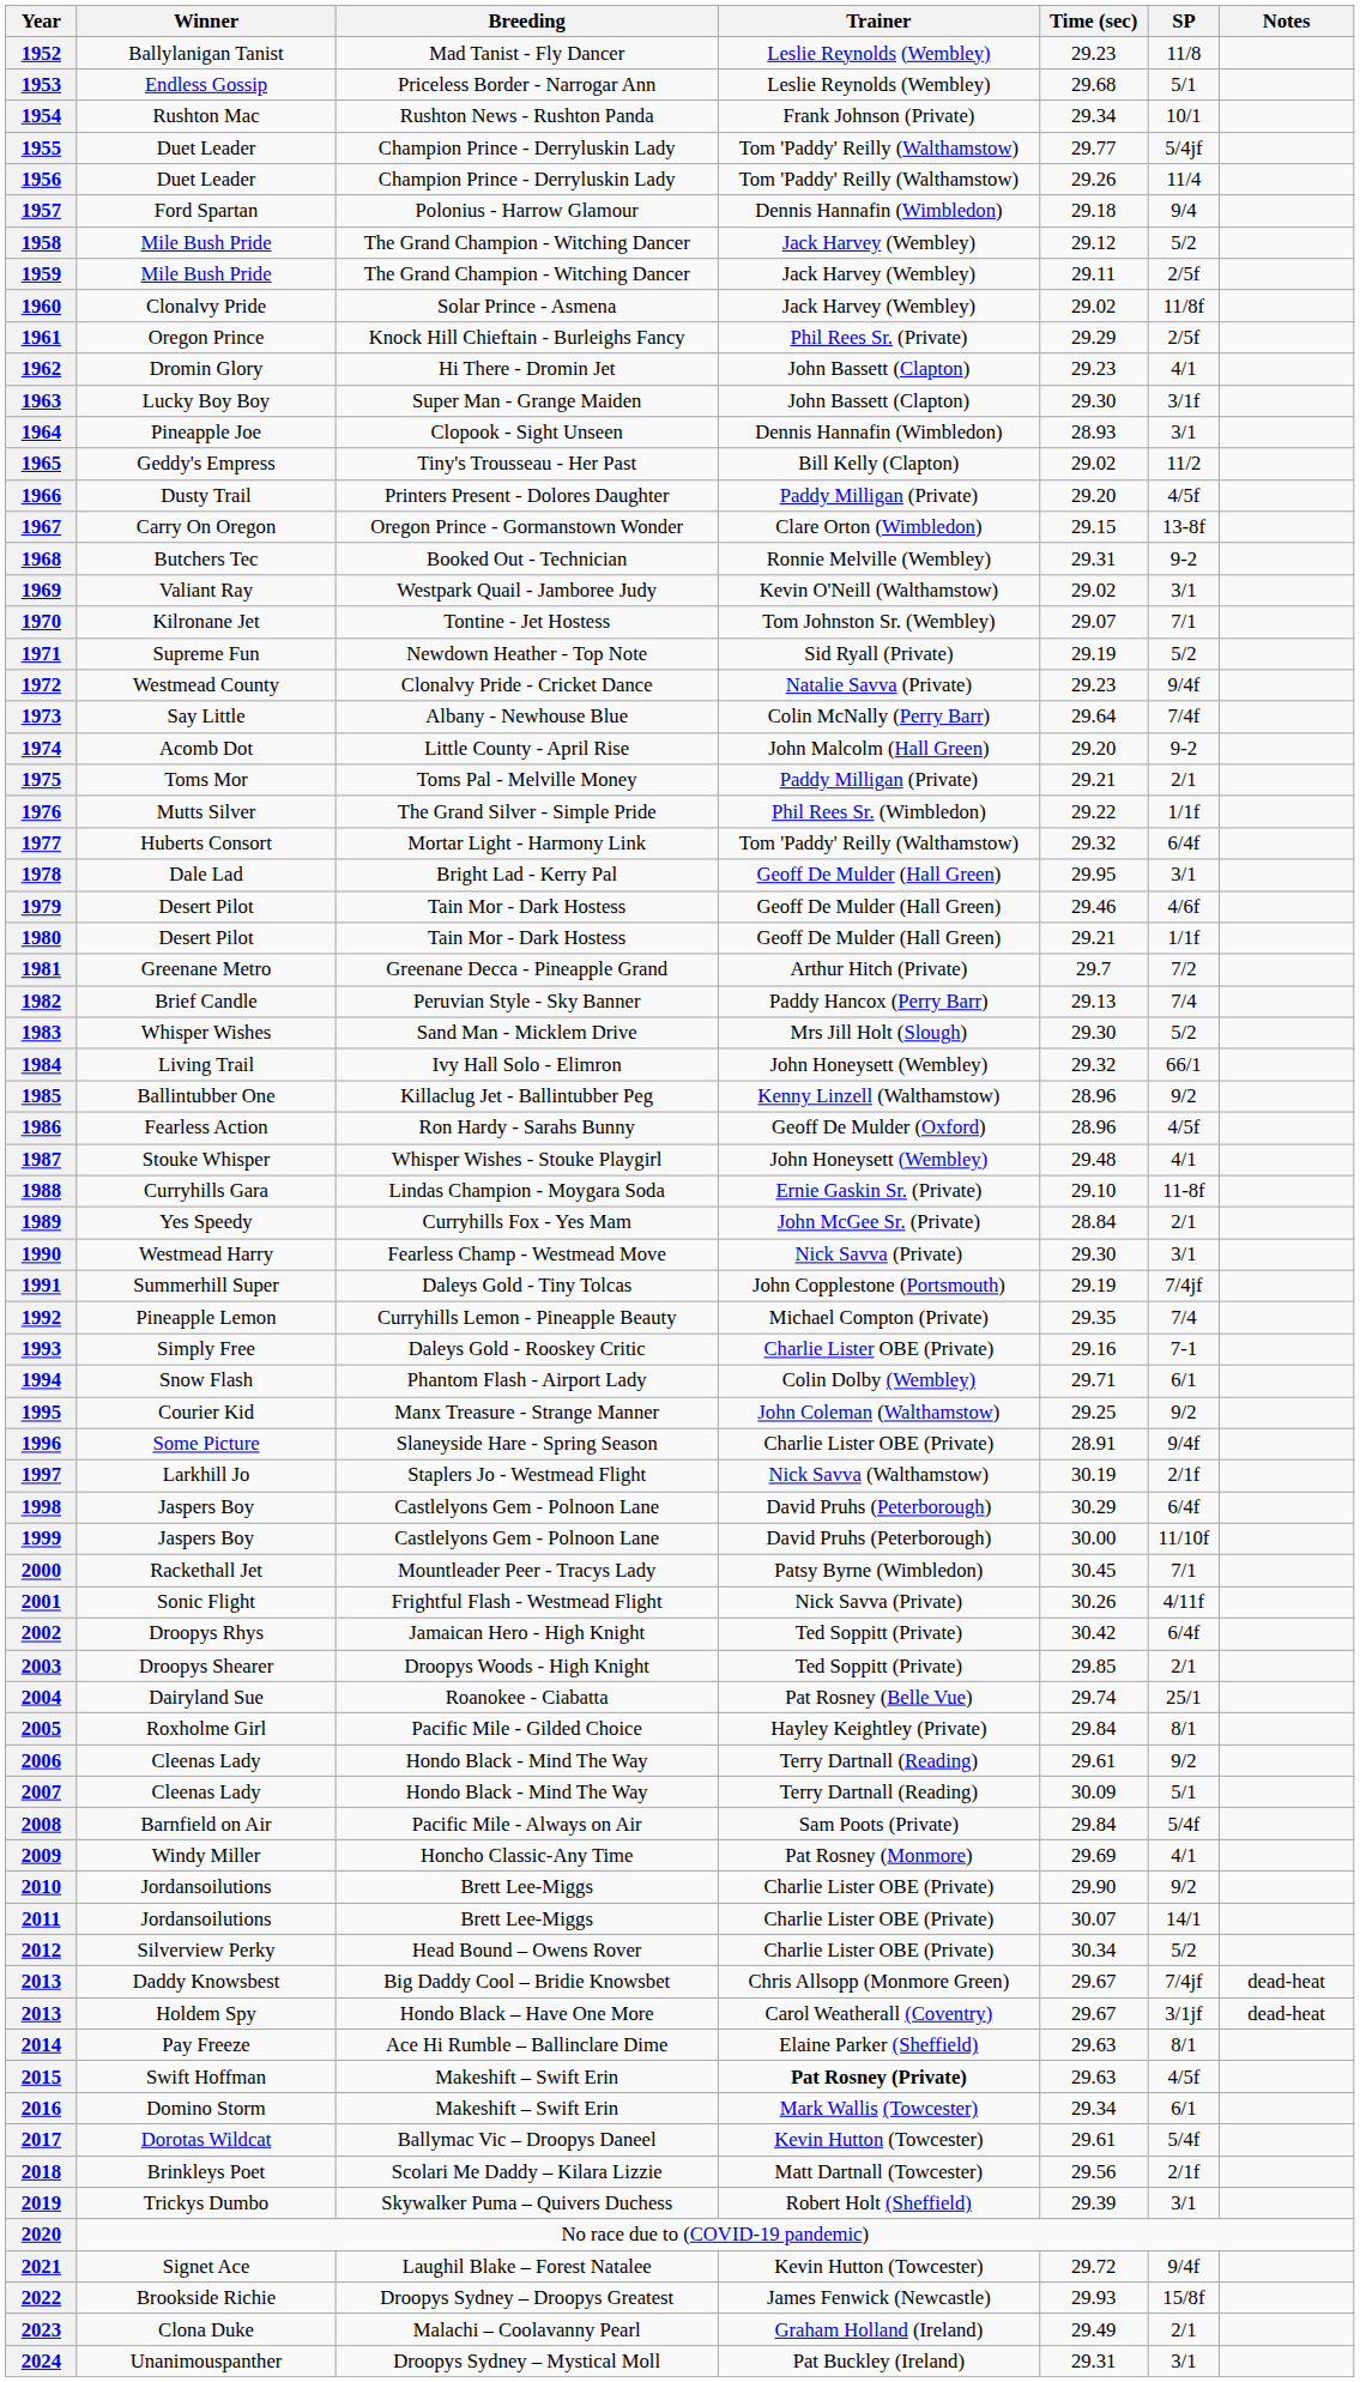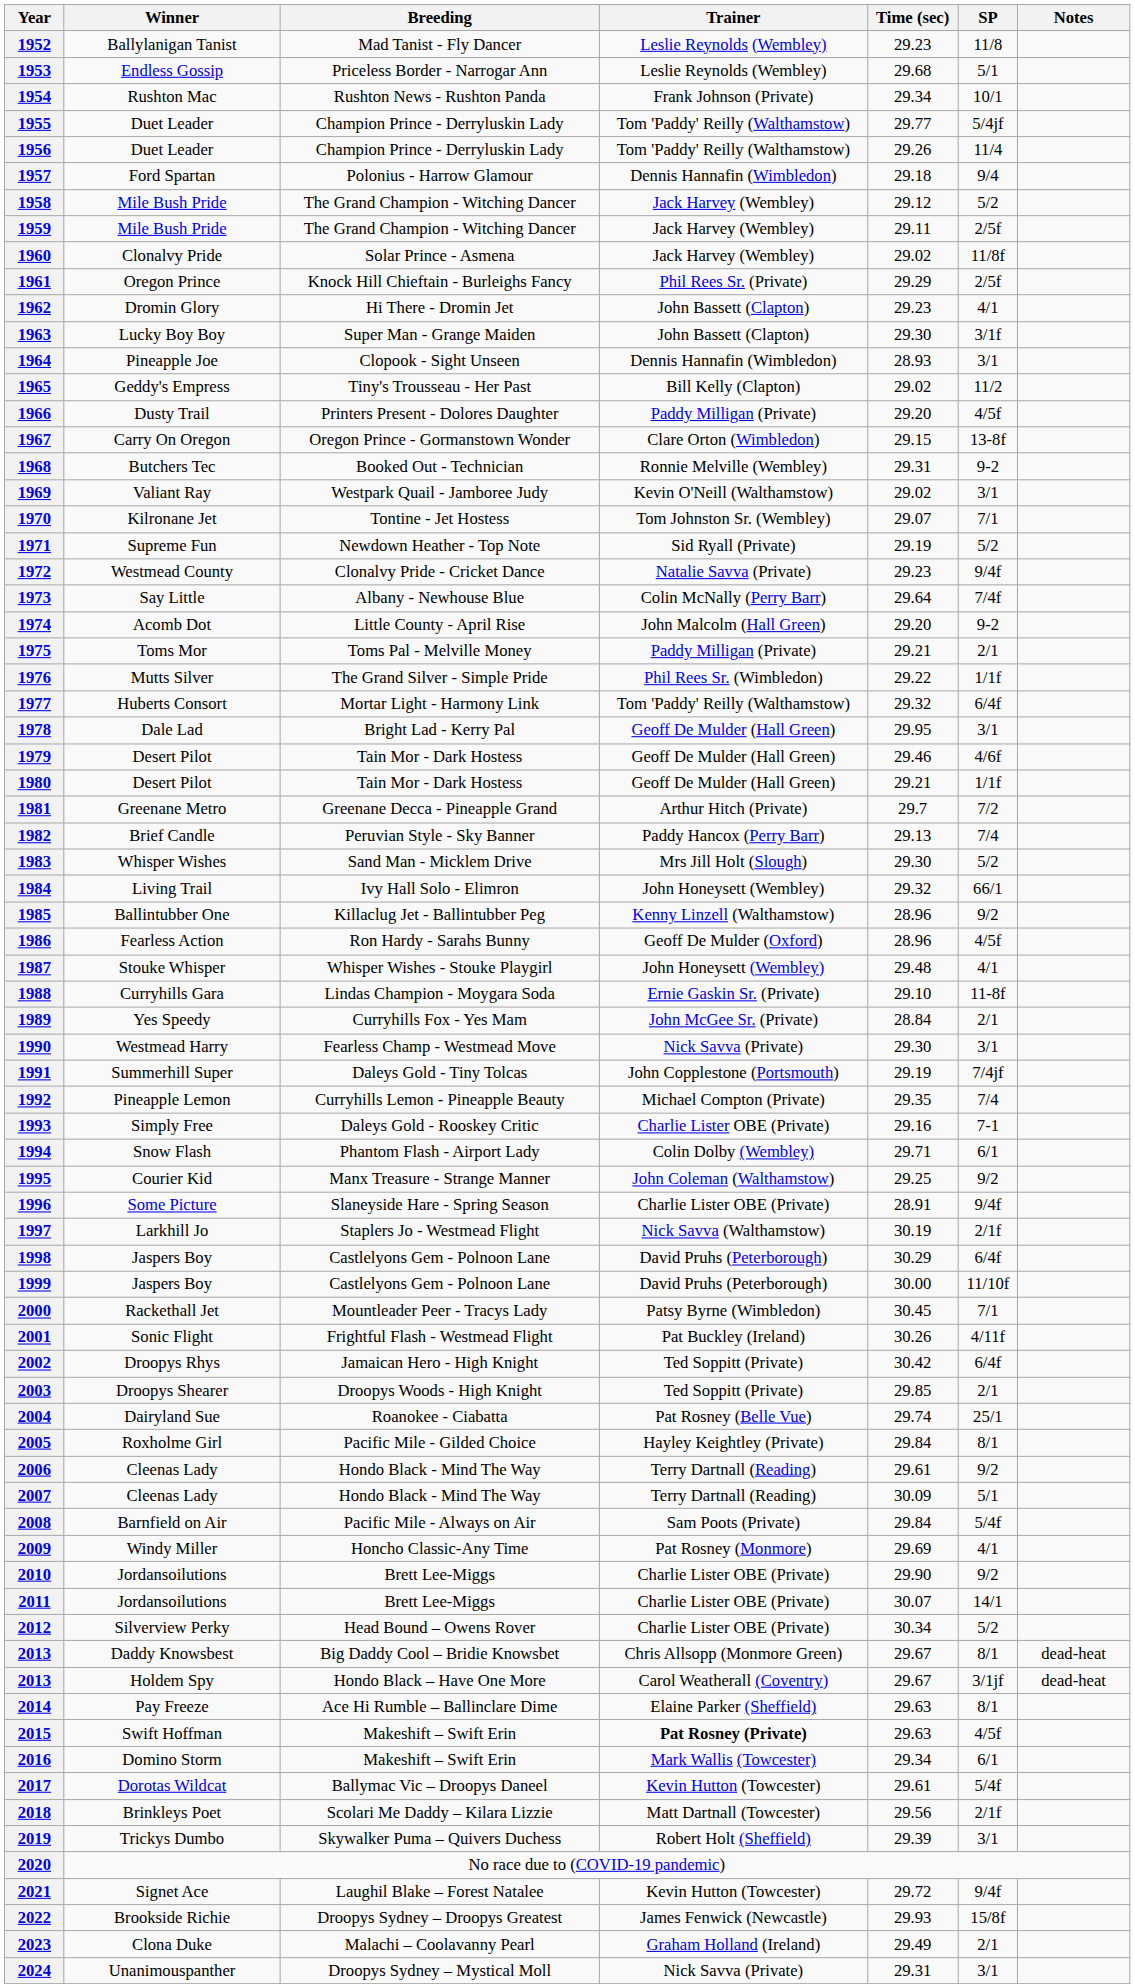 <table class="wikitable" style="text-align:center">
 <tr>
 <th width=50>Year</th>
 <th width=200>Winner</th>
 <th width=300>Breeding</th>
 <th width=250>Trainer</th>
 <th width=80>Time (sec)</th>
 <th width=50>SP</th>
 <th width=100>Notes</th>
 </tr>
 <tr>
 <th><a href='#'>1952</a></th>
 <td>Ballylanigan Tanist</td>
 <td>Mad Tanist - Fly Dancer</td>
 <td><a href='#'>Leslie Reynolds</a> <a href='#'>(Wembley)</a></td>
 <td>29.23</td>
 <td>11/8</td>
 <td></td>
 </tr>
 <tr>
 <th><a href='#'>1953</a></th>
 <td><a href='#'>Endless Gossip</a></td>
 <td>Priceless Border - Narrogar Ann</td>
 <td>Leslie Reynolds (Wembley)</td>
 <td>29.68</td>
 <td>5/1</td>
 <td></td>
 </tr>
 <tr>
 <th><a href='#'>1954</a></th>
 <td>Rushton Mac</td>
 <td>Rushton News - Rushton Panda</td>
 <td>Frank Johnson (Private)</td>
 <td>29.34</td>
 <td>10/1</td>
 <td></td>
 </tr>
 <tr>
 <th><a href='#'>1955</a></th>
 <td>Duet Leader</td>
 <td>Champion Prince - Derryluskin Lady</td>
 <td>Tom 'Paddy' Reilly (<a href='#'>Walthamstow</a>)</td>
 <td>29.77</td>
 <td>5/4jf</td>
 <td></td>
 </tr>
 <tr>
 <th><a href='#'>1956</a></th>
 <td>Duet Leader</td>
 <td>Champion Prince - Derryluskin Lady</td>
 <td>Tom 'Paddy' Reilly (Walthamstow)</td>
 <td>29.26</td>
 <td>11/4</td>
 <td></td>
 </tr>
 <tr>
 <th><a href='#'>1957</a></th>
 <td>Ford Spartan</td>
 <td>Polonius - Harrow Glamour</td>
 <td>Dennis Hannafin (<a href='#'>Wimbledon</a>)</td>
 <td>29.18</td>
 <td>9/4</td>
 <td></td>
 </tr>
 <tr>
 <th><a href='#'>1958</a></th>
 <td><a href='#'>Mile Bush Pride</a></td>
 <td>The Grand Champion - Witching Dancer</td>
 <td><a href='#'>Jack Harvey</a> (Wembley)</td>
 <td>29.12</td>
 <td>5/2</td>
 <td></td>
 </tr>
 <tr>
 <th><a href='#'>1959</a></th>
 <td><a href='#'>Mile Bush Pride</a></td>
 <td>The Grand Champion - Witching Dancer</td>
 <td>Jack Harvey (Wembley)</td>
 <td>29.11</td>
 <td>2/5f</td>
 <td></td>
 </tr>
 <tr>
 <th><a href='#'>1960</a></th>
 <td>Clonalvy Pride</td>
 <td>Solar Prince - Asmena</td>
 <td>Jack Harvey (Wembley)</td>
 <td>29.02</td>
 <td>11/8f</td>
 <td></td>
 </tr>
 <tr>
 <th><a href='#'>1961</a></th>
 <td>Oregon Prince</td>
 <td>Knock Hill Chieftain - Burleighs Fancy</td>
 <td><a href='#'>Phil Rees Sr.</a> (Private)</td>
 <td>29.29</td>
 <td>2/5f</td>
 <td></td>
 </tr>
 <tr>
 <th><a href='#'>1962</a></th>
 <td>Dromin Glory</td>
 <td>Hi There - Dromin Jet</td>
 <td>John Bassett (<a href='#'>Clapton</a>)</td>
 <td>29.23</td>
 <td>4/1</td>
 <td></td>
 </tr>
 <tr>
 <th><a href='#'>1963</a></th>
 <td>Lucky Boy Boy</td>
 <td>Super Man - Grange Maiden</td>
 <td>John Bassett (Clapton)</td>
 <td>29.30</td>
 <td>3/1f</td>
 <td></td>
 </tr>
 <tr>
 <th><a href='#'>1964</a></th>
 <td>Pineapple Joe</td>
 <td>Clopook - Sight Unseen</td>
 <td>Dennis Hannafin (Wimbledon)</td>
 <td>28.93</td>
 <td>3/1</td>
 <td></td>
 </tr>
 <tr>
 <th><a href='#'>1965</a></th>
 <td>Geddy's Empress</td>
 <td>Tiny's Trousseau - Her Past</td>
 <td>Bill Kelly (Clapton)</td>
 <td>29.02</td>
 <td>11/2</td>
 <td></td>
 </tr>
 <tr>
 <th><a href='#'>1966</a></th>
 <td>Dusty Trail</td>
 <td>Printers Present - Dolores Daughter</td>
 <td><a href='#'>Paddy Milligan</a> (Private)</td>
 <td>29.20</td>
 <td>4/5f</td>
 <td></td>
 </tr>
 <tr>
 <th><a href='#'>1967</a></th>
 <td>Carry On Oregon</td>
 <td>Oregon Prince - Gormanstown Wonder</td>
 <td>Clare Orton (<a href='#'>Wimbledon</a>)</td>
 <td>29.15</td>
 <td>13-8f</td>
 <td></td>
 </tr>
 <tr>
 <th><a href='#'>1968</a></th>
 <td>Butchers Tec</td>
 <td>Booked Out - Technician</td>
 <td>Ronnie Melville (Wembley)</td>
 <td>29.31</td>
 <td>9-2</td>
 <td></td>
 </tr>
 <tr>
 <th><a href='#'>1969</a></th>
 <td>Valiant Ray</td>
 <td>Westpark Quail - Jamboree Judy</td>
 <td>Kevin O'Neill (Walthamstow)</td>
 <td>29.02</td>
 <td>3/1</td>
 <td></td>
 </tr>
 <tr>
 <th><a href='#'>1970</a></th>
 <td>Kilronane Jet</td>
 <td>Tontine - Jet Hostess</td>
 <td>Tom Johnston Sr. (Wembley)</td>
 <td>29.07</td>
 <td>7/1</td>
 <td></td>
 </tr>
 <tr>
 <th><a href='#'>1971</a></th>
 <td>Supreme Fun</td>
 <td>Newdown Heather - Top Note</td>
 <td>Sid Ryall (Private)</td>
 <td>29.19</td>
 <td>5/2</td>
 <td></td>
 </tr>
 <tr>
 <th><a href='#'>1972</a></th>
 <td>Westmead County</td>
 <td>Clonalvy Pride - Cricket Dance</td>
 <td><a href='#'>Natalie Savva</a> (Private)</td>
 <td>29.23</td>
 <td>9/4f</td>
 <td></td>
 </tr>
 <tr>
 <th><a href='#'>1973</a></th>
 <td>Say Little</td>
 <td>Albany - Newhouse Blue</td>
 <td>Colin McNally (<a href='#'>Perry Barr</a>)</td>
 <td>29.64</td>
 <td>7/4f</td>
 <td></td>
 </tr>
 <tr>
 <th><a href='#'>1974</a></th>
 <td>Acomb Dot</td>
 <td>Little County - April Rise</td>
 <td>John Malcolm (<a href='#'>Hall Green</a>)</td>
 <td>29.20</td>
 <td>9-2</td>
 <td></td>
 </tr>
 <tr>
 <th><a href='#'>1975</a></th>
 <td>Toms Mor</td>
 <td>Toms Pal - Melville Money</td>
 <td><a href='#'>Paddy Milligan</a> (Private)</td>
 <td>29.21</td>
 <td>2/1</td>
 <td></td>
 </tr>
 <tr>
 <th><a href='#'>1976</a></th>
 <td>Mutts Silver</td>
 <td>The Grand Silver - Simple Pride</td>
 <td><a href='#'>Phil Rees Sr.</a> (Wimbledon)</td>
 <td>29.22</td>
 <td>1/1f</td>
 <td></td>
 </tr>
 <tr>
 <th><a href='#'>1977</a></th>
 <td>Huberts Consort</td>
 <td>Mortar Light - Harmony Link</td>
 <td>Tom 'Paddy' Reilly (Walthamstow)</td>
 <td>29.32</td>
 <td>6/4f</td>
 <td></td>
 </tr>
 <tr>
 <th><a href='#'>1978</a></th>
 <td>Dale Lad</td>
 <td>Bright Lad - Kerry Pal</td>
 <td><a href='#'>Geoff De Mulder</a> (<a href='#'>Hall Green</a>)</td>
 <td>29.95</td>
 <td>3/1</td>
 <td></td>
 </tr>
 <tr>
 <th><a href='#'>1979</a></th>
 <td>Desert Pilot</td>
 <td>Tain Mor - Dark Hostess</td>
 <td>Geoff De Mulder (Hall Green)</td>
 <td>29.46</td>
 <td>4/6f</td>
 <td></td>
 </tr>
 <tr>
 <th><a href='#'>1980</a></th>
 <td>Desert Pilot</td>
 <td>Tain Mor - Dark Hostess</td>
 <td>Geoff De Mulder (Hall Green)</td>
 <td>29.21</td>
 <td>1/1f</td>
 <td></td>
 </tr>
 <tr>
 <th><a href='#'>1981</a></th>
 <td>Greenane Metro</td>
 <td>Greenane Decca - Pineapple Grand</td>
 <td>Arthur Hitch (Private)</td>
 <td>29.7</td>
 <td>7/2</td>
 <td></td>
 </tr>
 <tr>
 <th><a href='#'>1982</a></th>
 <td>Brief Candle</td>
 <td>Peruvian Style - Sky Banner</td>
 <td>Paddy Hancox (<a href='#'>Perry Barr</a>)</td>
 <td>29.13</td>
 <td>7/4</td>
 <td></td>
 </tr>
 <tr>
 <th><a href='#'>1983</a></th>
 <td>Whisper Wishes</td>
 <td>Sand Man - Micklem Drive</td>
 <td>Mrs Jill Holt (<a href='#'>Slough</a>)</td>
 <td>29.30</td>
 <td>5/2</td>
 <td></td>
 </tr>
 <tr>
 <th><a href='#'>1984</a></th>
 <td>Living Trail</td>
 <td>Ivy Hall Solo - Elimron</td>
 <td>John Honeysett (Wembley)</td>
 <td>29.32</td>
 <td>66/1</td>
 <td></td>
 </tr>
 <tr>
 <th><a href='#'>1985</a></th>
 <td>Ballintubber One</td>
 <td>Killaclug Jet - Ballintubber Peg</td>
 <td><a href='#'>Kenny Linzell</a> (Walthamstow)</td>
 <td>28.96</td>
 <td>9/2</td>
 <td></td>
 </tr>
 <tr>
 <th><a href='#'>1986</a></th>
 <td>Fearless Action</td>
 <td>Ron Hardy - Sarahs Bunny</td>
 <td>Geoff De Mulder (<a href='#'>Oxford</a>)</td>
 <td>28.96</td>
 <td>4/5f</td>
 <td></td>
 </tr>
 <tr>
 <th><a href='#'>1987</a></th>
 <td>Stouke Whisper</td>
 <td>Whisper Wishes - Stouke Playgirl</td>
 <td>John Honeysett <a href='#'>(Wembley)</a></td>
 <td>29.48</td>
 <td>4/1</td>
 <td></td>
 </tr>
 <tr>
 <th><a href='#'>1988</a></th>
 <td>Curryhills Gara</td>
 <td>Lindas Champion - Moygara Soda</td>
 <td><a href='#'>Ernie Gaskin Sr.</a> (Private)</td>
 <td>29.10</td>
 <td>11-8f</td>
 <td></td>
 </tr>
 <tr>
 <th><a href='#'>1989</a></th>
 <td>Yes Speedy</td>
 <td>Curryhills Fox - Yes Mam</td>
 <td><a href='#'>John McGee Sr.</a> (Private)</td>
 <td>28.84</td>
 <td>2/1</td>
 <td></td>
 </tr>
 <tr>
 <th><a href='#'>1990</a></th>
 <td>Westmead Harry</td>
 <td>Fearless Champ - Westmead Move</td>
 <td><a href='#'>Nick Savva</a> (Private)</td>
 <td>29.30</td>
 <td>3/1</td>
 <td></td>
 </tr>
 <tr>
 <th><a href='#'>1991</a></th>
 <td>Summerhill Super</td>
 <td>Daleys Gold - Tiny Tolcas</td>
 <td>John Copplestone (<a href='#'>Portsmouth</a>)</td>
 <td>29.19</td>
 <td>7/4jf</td>
 <td></td>
 </tr>
 <tr>
 <th><a href='#'>1992</a></th>
 <td>Pineapple Lemon</td>
 <td>Curryhills Lemon - Pineapple Beauty</td>
 <td>Michael Compton (Private)</td>
 <td>29.35</td>
 <td>7/4</td>
 <td></td>
 </tr>
 <tr>
 <th><a href='#'>1993</a></th>
 <td>Simply Free</td>
 <td>Daleys Gold - Rooskey Critic</td>
 <td><a href='#'>Charlie Lister</a> OBE (Private)</td>
 <td>29.16</td>
 <td>7-1</td>
 <td></td>
 </tr>
 <tr>
 <th><a href='#'>1994</a></th>
 <td>Snow Flash</td>
 <td>Phantom Flash - Airport Lady</td>
 <td>Colin Dolby <a href='#'>(Wembley)</a></td>
 <td>29.71</td>
 <td>6/1</td>
 <td></td>
 </tr>
 <tr>
 <th><a href='#'>1995</a></th>
 <td>Courier Kid</td>
 <td>Manx Treasure - Strange Manner</td>
 <td><a href='#'>John Coleman</a> (<a href='#'>Walthamstow</a>)</td>
 <td>29.25</td>
 <td>9/2</td>
 <td></td>
 </tr>
 <tr>
 <th><a href='#'>1996</a></th>
 <td><a href='#'>Some Picture</a></td>
 <td>Slaneyside Hare - Spring Season</td>
 <td>Charlie Lister OBE (Private)</td>
 <td>28.91</td>
 <td>9/4f</td>
 <td></td>
 </tr>
 <tr>
 <th><a href='#'>1997</a></th>
 <td>Larkhill Jo</td>
 <td>Staplers Jo - Westmead Flight</td>
 <td><a href='#'>Nick Savva</a> (Walthamstow)</td>
 <td>30.19</td>
 <td>2/1f</td>
 <td></td>
 </tr>
 <tr>
 <th><a href='#'>1998</a></th>
 <td>Jaspers Boy</td>
 <td>Castlelyons Gem - Polnoon Lane</td>
 <td>David Pruhs (<a href='#'>Peterborough</a>)</td>
 <td>30.29</td>
 <td>6/4f</td>
 <td></td>
 </tr>
 <tr>
 <th><a href='#'>1999</a></th>
 <td>Jaspers Boy</td>
 <td>Castlelyons Gem - Polnoon Lane</td>
 <td>David Pruhs (Peterborough)</td>
 <td>30.00</td>
 <td>11/10f</td>
 <td></td>
 </tr>
 <tr>
 <th><a href='#'>2000</a></th>
 <td>Rackethall Jet</td>
 <td>Mountleader Peer - Tracys Lady</td>
 <td>Patsy Byrne (Wimbledon)</td>
 <td>30.45</td>
 <td>7/1</td>
 <td></td>
 </tr>
 <tr>
 <th><a href='#'>2001</a></th>
 <td>Sonic Flight</td>
 <td>Frightful Flash - Westmead Flight</td>
-<td>Nick Savva (Private)</td>
+<td>Pat Buckley (Ireland)</td>
 <td>30.26</td>
 <td>4/11f</td>
 <td></td>
 </tr>
 <tr>
 <th><a href='#'>2002</a></th>
 <td>Droopys Rhys</td>
 <td>Jamaican Hero - High Knight</td>
 <td>Ted Soppitt (Private)</td>
 <td>30.42</td>
 <td>6/4f</td>
 <td></td>
 </tr>
 <tr>
 <th><a href='#'>2003</a></th>
 <td>Droopys Shearer</td>
 <td>Droopys Woods - High Knight</td>
 <td>Ted Soppitt (Private)</td>
 <td>29.85</td>
 <td>2/1</td>
 <td></td>
 </tr>
 <tr>
 <th><a href='#'>2004</a></th>
 <td>Dairyland Sue</td>
 <td>Roanokee - Ciabatta</td>
 <td>Pat Rosney (<a href='#'>Belle Vue</a>)</td>
 <td>29.74</td>
 <td>25/1</td>
 <td></td>
 </tr>
 <tr>
 <th><a href='#'>2005</a></th>
 <td>Roxholme Girl</td>
 <td>Pacific Mile - Gilded Choice</td>
 <td>Hayley Keightley (Private)</td>
 <td>29.84</td>
 <td>8/1</td>
 <td></td>
 </tr>
 <tr>
 <th><a href='#'>2006</a></th>
 <td>Cleenas Lady</td>
 <td>Hondo Black - Mind The Way</td>
 <td>Terry Dartnall (<a href='#'>Reading</a>)</td>
 <td>29.61</td>
 <td>9/2</td>
 <td></td>
 </tr>
 <tr>
 <th><a href='#'>2007</a></th>
 <td>Cleenas Lady</td>
 <td>Hondo Black - Mind The Way</td>
 <td>Terry Dartnall (Reading)</td>
 <td>30.09</td>
 <td>5/1</td>
 <td></td>
 </tr>
 <tr>
 <th><a href='#'>2008</a></th>
 <td>Barnfield on Air</td>
 <td>Pacific Mile - Always on Air</td>
 <td>Sam Poots (Private)</td>
 <td>29.84</td>
 <td>5/4f</td>
 <td></td>
 </tr>
 <tr>
 <th><a href='#'>2009</a></th>
 <td>Windy Miller</td>
 <td>Honcho Classic-Any Time</td>
 <td>Pat Rosney (<a href='#'>Monmore</a>)</td>
 <td>29.69</td>
 <td>4/1</td>
 <td></td>
 </tr>
 <tr>
 <th><a href='#'>2010</a></th>
 <td>Jordansoilutions</td>
 <td>Brett Lee-Miggs</td>
 <td>Charlie Lister OBE (Private)</td>
 <td>29.90</td>
 <td>9/2</td>
 <td></td>
 </tr>
 <tr>
 <th><a href='#'>2011</a></th>
 <td>Jordansoilutions</td>
 <td>Brett Lee-Miggs</td>
 <td>Charlie Lister OBE (Private)</td>
 <td>30.07</td>
 <td>14/1</td>
 <td></td>
 </tr>
 <tr>
 <th><a href='#'>2012</a></th>
 <td>Silverview Perky</td>
 <td>Head Bound – Owens Rover</td>
 <td>Charlie Lister OBE (Private)</td>
 <td>30.34</td>
 <td>5/2</td>
 <td></td>
 </tr>
 <tr>
 <th><a href='#'>2013</a></th>
 <td>Daddy Knowsbest</td>
 <td>Big Daddy Cool – Bridie Knowsbet</td>
 <td>Chris Allsopp (Monmore Green)</td>
 <td>29.67</td>
-<td>7/4jf</td>
+<td>8/1</td>
 <td>dead-heat</td>
 </tr>
 <tr>
 <th><a href='#'>2013</a></th>
 <td>Holdem Spy</td>
 <td>Hondo Black – Have One More</td>
 <td>Carol Weatherall <a href='#'>(Coventry)</a></td>
 <td>29.67</td>
 <td>3/1jf</td>
 <td>dead-heat</td>
 </tr>
 <tr>
 <th><a href='#'>2014</a></th>
 <td>Pay Freeze</td>
 <td>Ace Hi Rumble – Ballinclare Dime</td>
 <td>Elaine Parker <a href='#'>(Sheffield)</a></td>
 <td>29.63</td>
 <td>8/1</td>
 <td></td>
 </tr>
 <tr>
 <th><a href='#'>2015</a></th>
 <td>Swift Hoffman</td>
 <td>Makeshift – Swift Erin</td>
 <td><strong>Pat Rosney (Private)</strong></td>
 <td>29.63</td>
 <td>4/5f</td>
 <td></td>
 </tr>
 <tr>
 <th><a href='#'>2016</a></th>
 <td>Domino Storm</td>
 <td>Makeshift – Swift Erin</td>
 <td><a href='#'>Mark Wallis</a> <a href='#'>(Towcester)</a></td>
 <td>29.34</td>
 <td>6/1</td>
 <td></td>
 </tr>
 <tr>
 <th><a href='#'>2017</a></th>
 <td><a href='#'>Dorotas Wildcat</a></td>
 <td>Ballymac Vic – Droopys Daneel</td>
 <td><a href='#'>Kevin Hutton</a> (Towcester)</td>
 <td>29.61</td>
 <td>5/4f</td>
 <td></td>
 </tr>
 <tr>
 <th><a href='#'>2018</a></th>
 <td>Brinkleys Poet</td>
 <td>Scolari Me Daddy – Kilara Lizzie</td>
 <td>Matt Dartnall (Towcester)</td>
 <td>29.56</td>
 <td>2/1f</td>
 <td></td>
 </tr>
 <tr>
 <th><a href='#'>2019</a></th>
 <td>Trickys Dumbo</td>
 <td>Skywalker Puma – Quivers Duchess</td>
 <td>Robert Holt <a href='#'>(Sheffield)</a></td>
 <td>29.39</td>
 <td>3/1</td>
 <td></td>
 </tr>
 <tr>
 <th><a href='#'>2020</a></th>
 <td colspan=6>No race due to (<a href='#'>COVID-19 pandemic</a>)</td>
 </tr>
 <tr>
 <th><a href='#'>2021</a></th>
 <td>Signet Ace</td>
 <td>Laughil Blake – Forest Natalee</td>
 <td>Kevin Hutton (Towcester)</td>
 <td>29.72</td>
 <td>9/4f</td>
 <td></td>
 </tr>
 <tr>
 <th><a href='#'>2022</a></th>
 <td>Brookside Richie</td>
 <td>Droopys Sydney – Droopys Greatest</td>
 <td>James Fenwick (Newcastle)</td>
 <td>29.93</td>
 <td>15/8f</td>
 <td></td>
 </tr>
 <tr>
 <th><a href='#'>2023</a></th>
 <td>Clona Duke</td>
 <td>Malachi – Coolavanny Pearl</td>
 <td><a href='#'>Graham Holland</a> (Ireland)</td>
 <td>29.49</td>
 <td>2/1</td>
 <td></td>
 </tr>
 <tr>
 <th><a href='#'>2024</a></th>
 <td>Unanimouspanther</td>
 <td>Droopys Sydney – Mystical Moll</td>
-<td>Pat Buckley (Ireland)</td>
+<td>Nick Savva (Private)</td>
 <td>29.31</td>
 <td>3/1</td>
 <td></td>
 </tr>
 </table>
